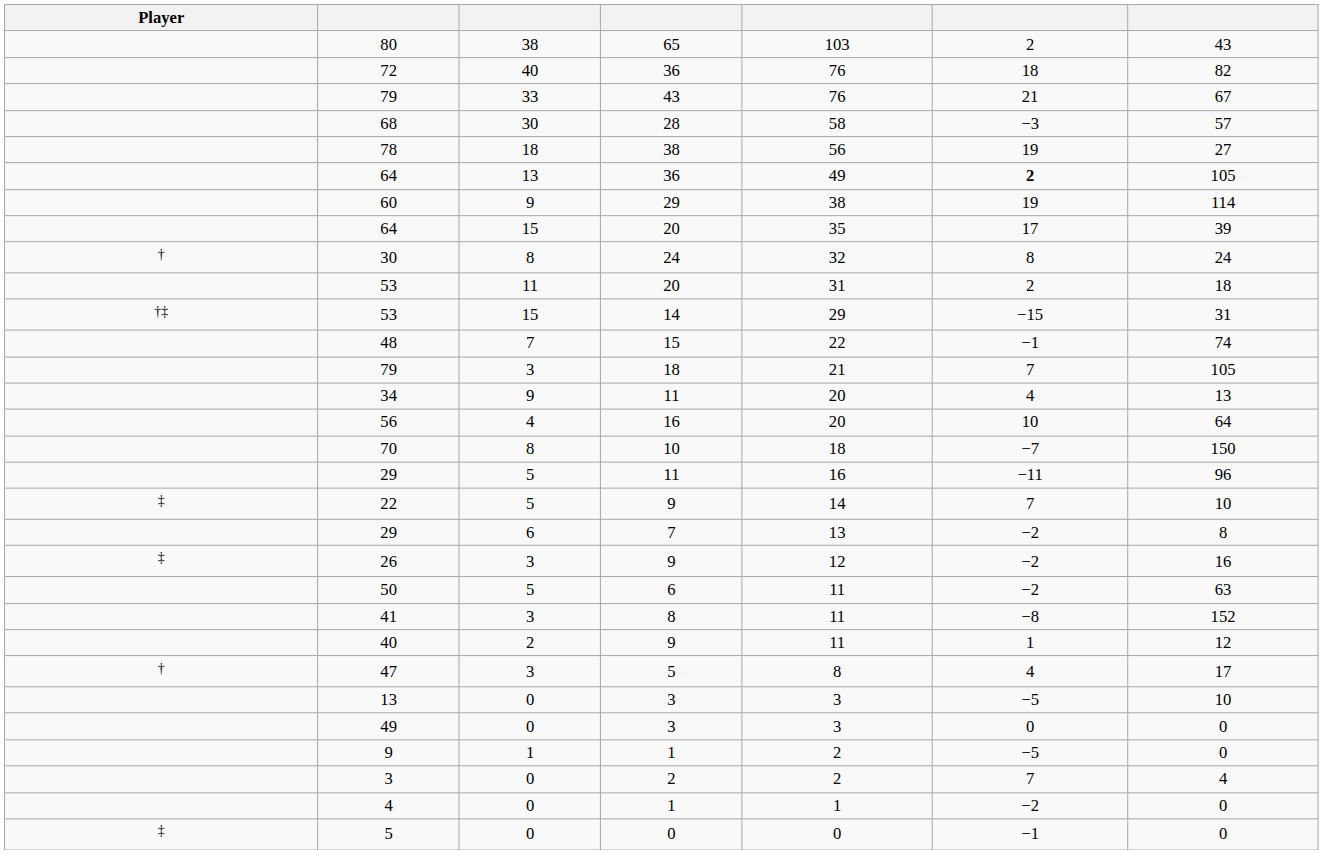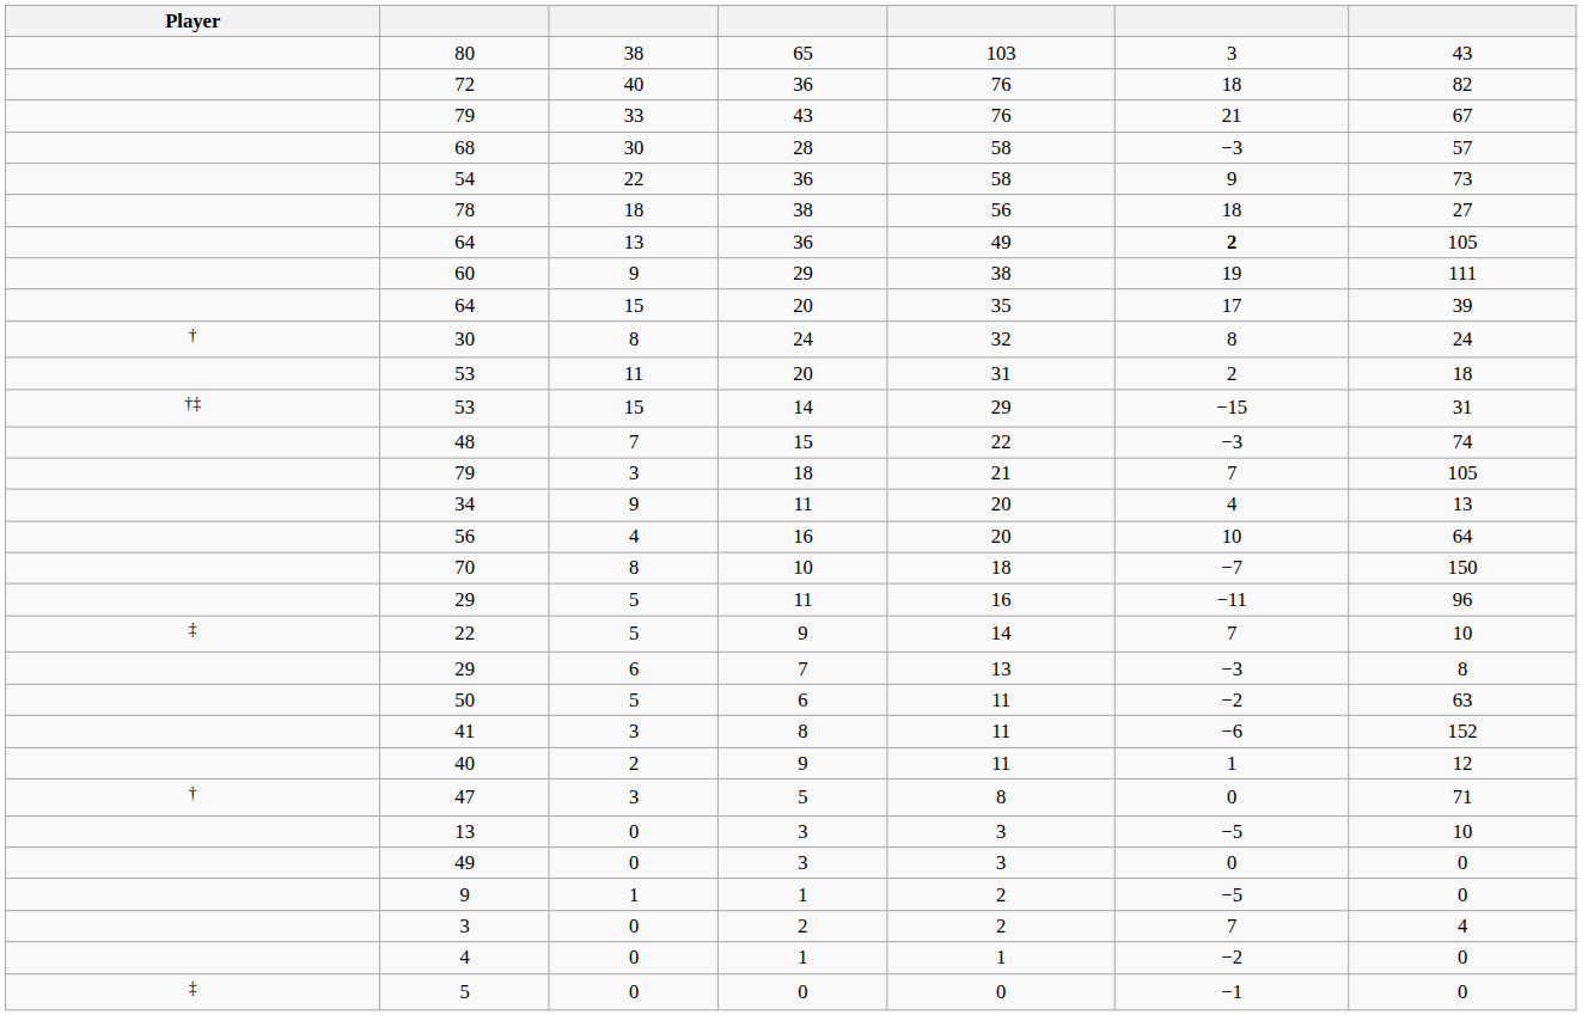 <table class="wikitable sortable" style="width:100%;">
 <tr align=center>
 <th>Player</th>
 <th></th>
 <th></th>
 <th></th>
 <th></th>
 <th data-sort-type="number"></th>
 <th></th>
 </tr>
 <tr align=center>
 <td></td>
 <td>80</td>
 <td>38</td>
 <td>65</td>
 <td>103</td>
-<td>2</td>
+<td>3</td>
 <td>43</td>
 </tr>
 <tr align=center>
 <td></td>
 <td>72</td>
 <td>40</td>
 <td>36</td>
 <td>76</td>
 <td>18</td>
 <td>82</td>
 </tr>
 <tr align=center>
 <td></td>
 <td>79</td>
 <td>33</td>
 <td>43</td>
 <td>76</td>
 <td>21</td>
 <td>67</td>
 </tr>
 <tr align=center>
 <td></td>
 <td>68</td>
 <td>30</td>
 <td>28</td>
 <td>58</td>
 <td>−3</td>
 <td>57</td>
 </tr>
 <tr align=center>
 <td></td>
+<td>54</td>
+<td>22</td>
+<td>36</td>
+<td>58</td>
+<td>9</td>
+<td>73</td>
+</tr>
+<tr align=center>
+<td></td>
 <td>78</td>
 <td>18</td>
 <td>38</td>
 <td>56</td>
-<td>19</td>
+<td>18</td>
 <td>27</td>
 </tr>
 <tr align=center>
 <td></td>
 <td>64</td>
 <td>13</td>
 <td>36</td>
 <td>49</td>
 <td><strong>2</strong></td>
 <td>105</td>
 </tr>
 <tr align=center>
 <td></td>
 <td>60</td>
 <td>9</td>
 <td>29</td>
 <td>38</td>
 <td>19</td>
-<td>114</td>
+<td>111</td>
 </tr>
 <tr align=center>
 <td></td>
 <td>64</td>
 <td>15</td>
 <td>20</td>
 <td>35</td>
 <td>17</td>
 <td>39</td>
 </tr>
 <tr align=center>
 <td><sup>†</sup></td>
 <td>30</td>
 <td>8</td>
 <td>24</td>
 <td>32</td>
 <td>8</td>
 <td>24</td>
 </tr>
 <tr align=center>
 <td></td>
 <td>53</td>
 <td>11</td>
 <td>20</td>
 <td>31</td>
 <td>2</td>
 <td>18</td>
 </tr>
 <tr align=center>
 <td><sup>†‡</sup></td>
 <td>53</td>
 <td>15</td>
 <td>14</td>
 <td>29</td>
 <td>−15</td>
 <td>31</td>
 </tr>
 <tr align=center>
 <td></td>
 <td>48</td>
 <td>7</td>
 <td>15</td>
 <td>22</td>
-<td>−1</td>
+<td>−3</td>
 <td>74</td>
 </tr>
 <tr align=center>
 <td></td>
 <td>79</td>
 <td>3</td>
 <td>18</td>
 <td>21</td>
 <td>7</td>
 <td>105</td>
 </tr>
 <tr align=center>
 <td></td>
 <td>34</td>
 <td>9</td>
 <td>11</td>
 <td>20</td>
 <td>4</td>
 <td>13</td>
 </tr>
 <tr align=center>
 <td></td>
 <td>56</td>
 <td>4</td>
 <td>16</td>
 <td>20</td>
 <td>10</td>
 <td>64</td>
 </tr>
 <tr align=center>
 <td></td>
 <td>70</td>
 <td>8</td>
 <td>10</td>
 <td>18</td>
 <td>−7</td>
 <td>150</td>
 </tr>
 <tr align=center>
 <td></td>
 <td>29</td>
 <td>5</td>
 <td>11</td>
 <td>16</td>
 <td>−11</td>
 <td>96</td>
 </tr>
 <tr align=center>
 <td><sup>‡</sup></td>
 <td>22</td>
 <td>5</td>
 <td>9</td>
 <td>14</td>
 <td>7</td>
 <td>10</td>
 </tr>
 <tr align=center>
 <td></td>
 <td>29</td>
 <td>6</td>
 <td>7</td>
 <td>13</td>
-<td>−2</td>
+<td>−3</td>
 <td>8</td>
-</tr>
-<tr align=center>
-<td><sup>‡</sup></td>
-<td>26</td>
-<td>3</td>
-<td>9</td>
-<td>12</td>
-<td>−2</td>
-<td>16</td>
 </tr>
 <tr align=center>
 <td></td>
 <td>50</td>
 <td>5</td>
 <td>6</td>
 <td>11</td>
 <td>−2</td>
 <td>63</td>
 </tr>
 <tr align=center>
 <td></td>
 <td>41</td>
 <td>3</td>
 <td>8</td>
 <td>11</td>
-<td>−8</td>
+<td>−6</td>
 <td>152</td>
 </tr>
 <tr align=center>
 <td></td>
 <td>40</td>
 <td>2</td>
 <td>9</td>
 <td>11</td>
 <td>1</td>
 <td>12</td>
 </tr>
 <tr align=center>
 <td><sup>†</sup></td>
 <td>47</td>
 <td>3</td>
 <td>5</td>
 <td>8</td>
-<td>4</td>
-<td>17</td>
+<td>0</td>
+<td>71</td>
 </tr>
 <tr align=center>
 <td></td>
 <td>13</td>
 <td>0</td>
 <td>3</td>
 <td>3</td>
 <td>−5</td>
 <td>10</td>
 </tr>
 <tr align=center>
 <td></td>
 <td>49</td>
 <td>0</td>
 <td>3</td>
 <td>3</td>
 <td>0</td>
 <td>0</td>
 </tr>
 <tr align=center>
 <td></td>
 <td>9</td>
 <td>1</td>
 <td>1</td>
 <td>2</td>
 <td>−5</td>
 <td>0</td>
 </tr>
 <tr align=center>
 <td></td>
 <td>3</td>
 <td>0</td>
 <td>2</td>
 <td>2</td>
 <td>7</td>
 <td>4</td>
 </tr>
 <tr align=center>
 <td></td>
 <td>4</td>
 <td>0</td>
 <td>1</td>
 <td>1</td>
 <td>−2</td>
 <td>0</td>
 </tr>
 <tr align=center>
 <td><sup>‡</sup></td>
 <td>5</td>
 <td>0</td>
 <td>0</td>
 <td>0</td>
 <td>−1</td>
 <td>0</td>
 </tr>
 </table>
